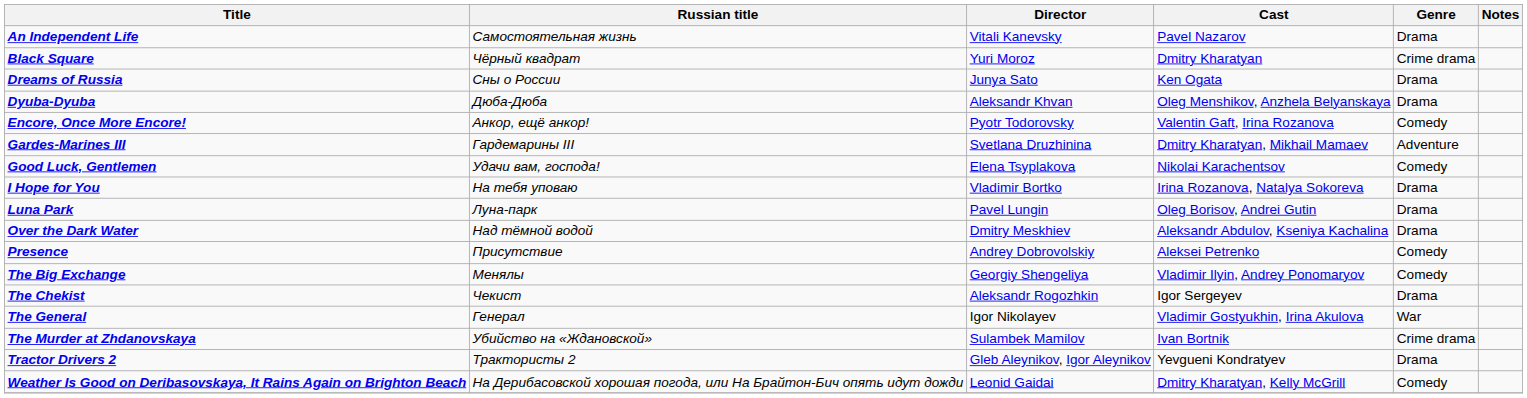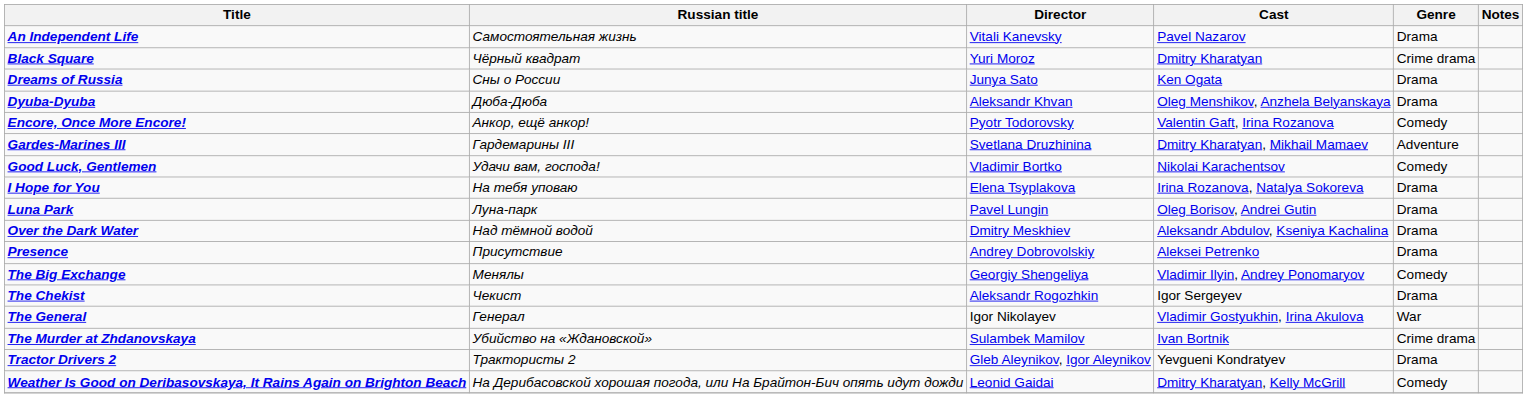 <table class="wikitable sortable">
 <tr>
 <th>Title</th>
 <th>Russian title</th>
 <th>Director</th>
 <th>Cast</th>
 <th>Genre</th>
 <th>Notes</th>
 </tr>
 <tr>
 <td><strong><em><a href='#'>An Independent Life</a></em></strong></td>
 <td><em>Самостоятельная жизнь</em></td>
 <td><a href='#'>Vitali Kanevsky</a></td>
 <td><a href='#'>Pavel Nazarov</a></td>
 <td>Drama</td>
 <td></td>
 </tr>
 <tr>
 <td><strong><em><a href='#'>Black Square</a></em></strong></td>
 <td><em>Чёрный квадрат</em></td>
 <td><a href='#'>Yuri Moroz</a></td>
 <td><a href='#'>Dmitry Kharatyan</a></td>
 <td>Crime drama</td>
 <td></td>
 </tr>
 <tr>
 <td><strong><em><a href='#'>Dreams of Russia</a></em></strong></td>
 <td><em>Сны о России</em></td>
 <td><a href='#'>Junya Sato</a></td>
 <td><a href='#'>Ken Ogata</a></td>
 <td>Drama</td>
 <td></td>
 </tr>
 <tr>
 <td><strong><em><a href='#'>Dyuba-Dyuba</a></em></strong></td>
 <td><em>Дюба-Дюба</em></td>
 <td><a href='#'>Aleksandr Khvan</a></td>
 <td><a href='#'>Oleg Menshikov</a>, <a href='#'>Anzhela Belyanskaya</a></td>
 <td>Drama</td>
 <td></td>
 </tr>
 <tr>
 <td><strong><em><a href='#'>Encore, Once More Encore!</a></em></strong></td>
 <td><em>Анкор, ещё анкор!</em></td>
 <td><a href='#'>Pyotr Todorovsky</a></td>
 <td><a href='#'>Valentin Gaft</a>, <a href='#'>Irina Rozanova</a></td>
 <td>Comedy</td>
 <td></td>
 </tr>
 <tr>
 <td><strong><em><a href='#'>Gardes-Marines III</a></em></strong></td>
 <td><em>Гардемарины III</em></td>
 <td><a href='#'>Svetlana Druzhinina</a></td>
 <td><a href='#'>Dmitry Kharatyan</a>, <a href='#'>Mikhail Mamaev</a></td>
 <td>Adventure</td>
 <td></td>
 </tr>
 <tr>
 <td><strong><em><a href='#'>Good Luck, Gentlemen</a></em></strong></td>
 <td><em>Удачи вам, господа!</em></td>
-<td><a href='#'>Elena Tsyplakova</a></td>
+<td><a href='#'>Vladimir Bortko</a></td>
 <td><a href='#'>Nikolai Karachentsov</a></td>
 <td>Comedy</td>
 <td></td>
 </tr>
 <tr>
 <td><strong><em><a href='#'>I Hope for You</a></em></strong></td>
 <td><em>На тебя уповаю</em></td>
-<td><a href='#'>Vladimir Bortko</a></td>
+<td><a href='#'>Elena Tsyplakova</a></td>
 <td><a href='#'>Irina Rozanova</a>, <a href='#'>Natalya Sokoreva</a></td>
 <td>Drama</td>
 <td></td>
 </tr>
 <tr>
 <td><strong><em><a href='#'>Luna Park</a></em></strong></td>
 <td><em>Луна-парк</em></td>
 <td><a href='#'>Pavel Lungin</a></td>
 <td><a href='#'>Oleg Borisov</a>, <a href='#'>Andrei Gutin</a></td>
 <td>Drama</td>
 <td></td>
 </tr>
 <tr>
 <td><strong><em><a href='#'>Over the Dark Water</a></em></strong></td>
 <td><em>Над тёмной водой</em></td>
 <td><a href='#'>Dmitry Meskhiev</a></td>
 <td><a href='#'>Aleksandr Abdulov</a>, <a href='#'>Kseniya Kachalina</a></td>
 <td>Drama</td>
 <td></td>
 </tr>
 <tr>
 <td><strong><em><a href='#'>Presence</a></em></strong></td>
 <td><em>Присутствие</em></td>
 <td><a href='#'>Andrey Dobrovolskiy</a></td>
 <td><a href='#'>Aleksei Petrenko</a></td>
-<td>Comedy</td>
+<td>Drama</td>
 <td></td>
 </tr>
 <tr>
 <td><strong><em><a href='#'>The Big Exchange</a></em></strong></td>
 <td><em>Менялы</em></td>
 <td><a href='#'>Georgiy Shengeliya</a></td>
 <td><a href='#'>Vladimir Ilyin</a>, <a href='#'>Andrey Ponomaryov</a></td>
 <td>Comedy</td>
 <td></td>
 </tr>
 <tr>
 <td><strong><em><a href='#'>The Chekist</a></em></strong></td>
 <td><em>Чекист</em></td>
 <td><a href='#'>Aleksandr Rogozhkin</a></td>
 <td>Igor Sergeyev</td>
 <td>Drama</td>
 <td></td>
 </tr>
 <tr>
 <td><strong><em><a href='#'>The General</a></em></strong></td>
 <td><em>Генерал</em></td>
 <td>Igor Nikolayev</td>
 <td><a href='#'>Vladimir Gostyukhin</a>, <a href='#'>Irina Akulova</a></td>
 <td>War</td>
 <td></td>
 </tr>
 <tr>
 <td><strong><em><a href='#'>The Murder at Zhdanovskaya</a></em></strong></td>
 <td><em>Убийство на «Ждановской»</em></td>
 <td><a href='#'>Sulambek Mamilov</a></td>
 <td><a href='#'>Ivan Bortnik</a></td>
 <td>Crime drama</td>
 <td></td>
 </tr>
 <tr>
 <td><strong><em><a href='#'>Tractor Drivers 2</a></em></strong></td>
 <td><em>Трактористы 2</em></td>
 <td><a href='#'>Gleb Aleynikov</a>, <a href='#'>Igor Aleynikov</a></td>
 <td>Yevgueni Kondratyev</td>
 <td>Drama</td>
 <td></td>
 </tr>
 <tr>
 <td><strong><em><a href='#'>Weather Is Good on Deribasovskaya, It Rains Again on Brighton Beach</a></em></strong></td>
 <td><em>На Дерибасовской хорошая погода, или На Брайтон-Бич опять идут дожди</em></td>
 <td><a href='#'>Leonid Gaidai</a></td>
 <td><a href='#'>Dmitry Kharatyan</a>, <a href='#'>Kelly McGrill</a></td>
 <td>Comedy</td>
 <td></td>
 </tr>
 <tr>
 </tr>
 </table>
